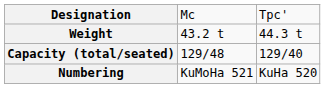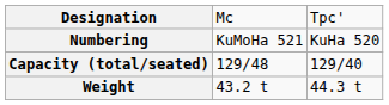 <table class="wikitable">
 <tr>
 <th>Designation</th>
 <td>Mc</td>
 <td>Tpc'</td>
 </tr>
 <tr>
-<th>Weight</th>
-<td>43.2 t</td>
-<td>44.3 t</td>
+<th>Numbering</th>
+<td>KuMoHa 521</td>
+<td>KuHa 520</td>
 </tr>
 <tr>
 <th>Capacity (total/seated)</th>
 <td>129/48</td>
 <td>129/40</td>
 </tr>
 <tr>
-<th>Numbering</th>
-<td>KuMoHa 521</td>
-<td>KuHa 520</td>
+<th>Weight</th>
+<td>43.2 t</td>
+<td>44.3 t</td>
 </tr>
 </table>
